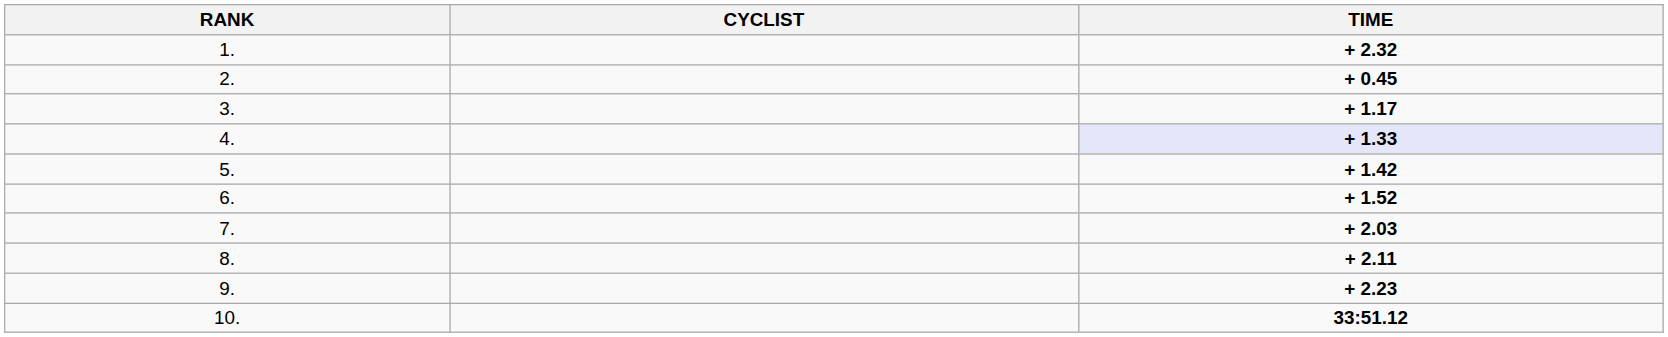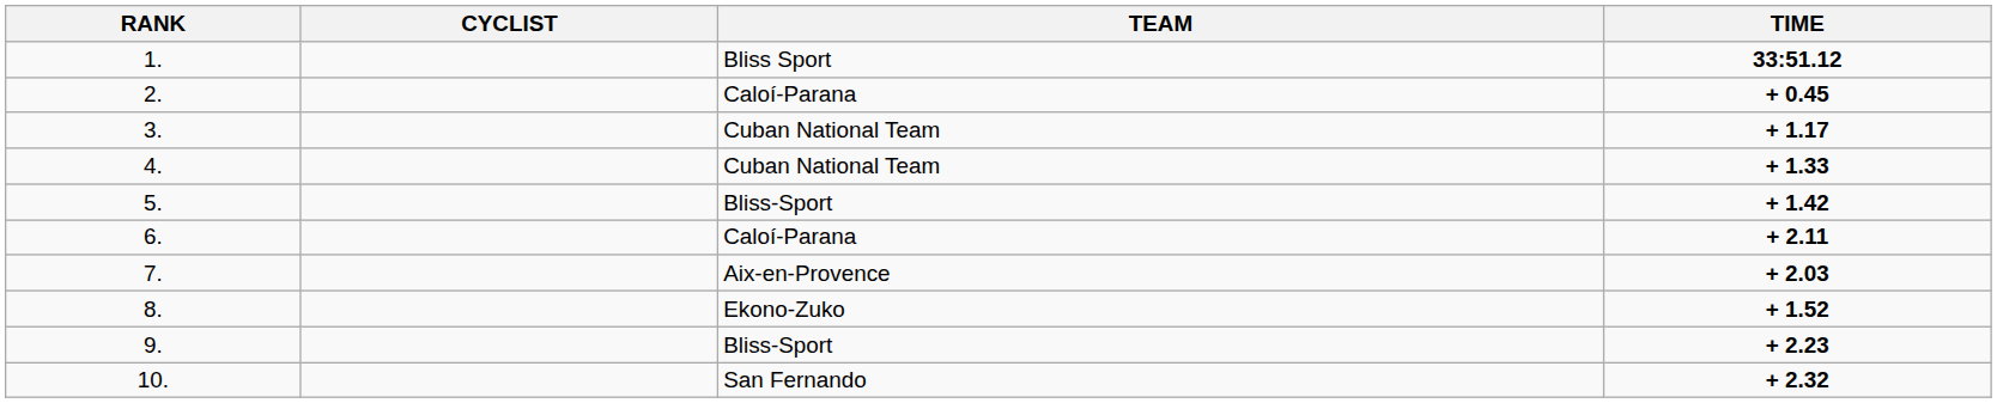 <table class=wikitable style="font-size:90%" width="80%">
 <tr>
 <th>RANK</th>
 <th>CYCLIST</th>
+<th>TEAM</th>
 <th>TIME</th>
 </tr>
 <tr>
 <td align="center">1.</td>
 <td></td>
-<td align="center"><strong>+ 2.32</strong></td>
+<td>Bliss Sport</td>
+<td align="center"><strong>33:51.12</strong></td>
 </tr>
 <tr>
 <td align="center">2.</td>
 <td></td>
+<td>Caloí-Parana</td>
 <td align="center"><strong>+ 0.45</strong></td>
 </tr>
 <tr>
 <td align="center">3.</td>
 <td></td>
+<td>Cuban National Team</td>
 <td align="center"><strong>+ 1.17</strong></td>
 </tr>
 <tr>
 <td align="center">4.</td>
 <td></td>
-<td align="center" style="background: lavender;"><strong>+ 1.33</strong></td>
+<td>Cuban National Team</td>
+<td align="center"><strong>+ 1.33</strong></td>
 </tr>
 <tr>
 <td align="center">5.</td>
 <td></td>
+<td>Bliss-Sport</td>
 <td align="center"><strong>+ 1.42</strong></td>
 </tr>
 <tr>
 <td align="center">6.</td>
 <td></td>
-<td align="center"><strong>+ 1.52</strong></td>
+<td>Caloí-Parana</td>
+<td align="center"><strong>+ 2.11</strong></td>
 </tr>
 <tr>
 <td align="center">7.</td>
 <td></td>
+<td>Aix-en-Provence</td>
 <td align="center"><strong>+ 2.03</strong></td>
 </tr>
 <tr>
 <td align="center">8.</td>
 <td></td>
-<td align="center"><strong>+ 2.11</strong></td>
+<td>Ekono-Zuko</td>
+<td align="center"><strong>+ 1.52</strong></td>
 </tr>
 <tr>
 <td align="center">9.</td>
 <td></td>
+<td>Bliss-Sport</td>
 <td align="center"><strong>+ 2.23</strong></td>
 </tr>
 <tr>
 <td align="center">10.</td>
 <td></td>
-<td align="center"><strong>33:51.12</strong></td>
+<td>San Fernando</td>
+<td align="center"><strong>+ 2.32</strong></td>
 </tr>
 </table>
